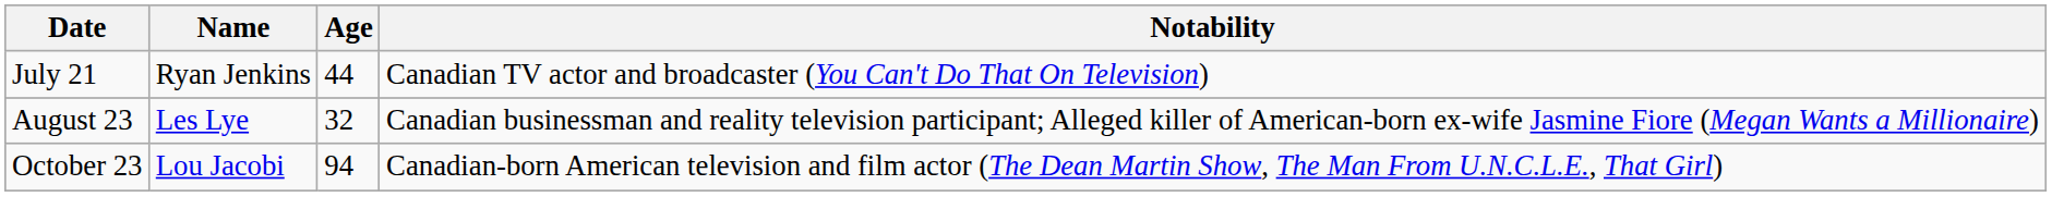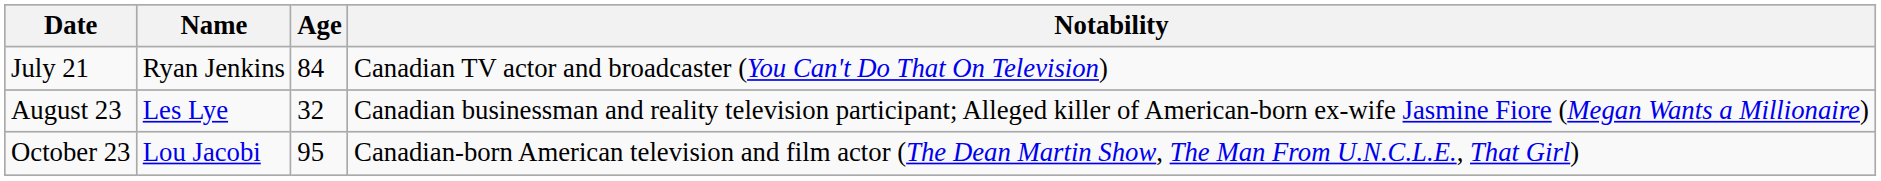 <table class="wikitable">
 <tr>
 <th>Date</th>
 <th>Name</th>
 <th>Age</th>
 <th>Notability</th>
 </tr>
 <tr>
 <td>July 21</td>
 <td>Ryan Jenkins</td>
-<td>44</td>
+<td>84</td>
 <td>Canadian TV actor and broadcaster (<em><a href='#'>You Can't Do That On Television</a></em>)</td>
 </tr>
 <tr>
 <td>August 23</td>
 <td><a href='#'>Les Lye</a></td>
 <td>32</td>
 <td>Canadian businessman and reality television participant; Alleged killer of American-born ex-wife <a href='#'>Jasmine Fiore</a> (<em><a href='#'>Megan Wants a Millionaire</a></em>)</td>
 </tr>
 <tr>
 <td>October 23</td>
 <td><a href='#'>Lou Jacobi</a></td>
-<td>94</td>
+<td>95</td>
 <td>Canadian-born American television and film actor (<em><a href='#'>The Dean Martin Show</a></em>, <em><a href='#'>The Man From U.N.C.L.E.</a></em>, <em><a href='#'>That Girl</a></em>) </td>
 </tr>
 </table>
